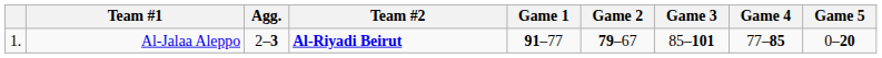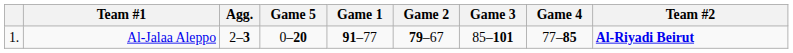 <table class=wikitable style="text-align:center">
 <tr>
 <th width=15></th>
 <th width=220>Team #1</th>
 <th width=40>Agg.</th>
-<th width=220>Team #2</th>
+<th width=70>Game 5</th>
 <th width=70>Game 1</th>
 <th width=70>Game 2</th>
 <th width=70>Game 3</th>
 <th width=70>Game 4</th>
-<th width=70>Game 5</th>
+<th width=220>Team #2</th>
 </tr>
 <tr>
 <td>1.</td>
 <td align=right><a href='#'>Al-Jalaa Aleppo</a> </td>
 <td>2–<strong>3</strong></td>
-<td align=left> <strong><a href='#'>Al-Riyadi Beirut</a></strong></td>
+<td>0–<strong>20</strong></td>
 <td><strong>91</strong>–77</td>
 <td><strong>79</strong>–67</td>
 <td>85–<strong>101</strong></td>
 <td>77–<strong>85</strong></td>
-<td>0–<strong>20</strong></td>
+<td align=left> <strong><a href='#'>Al-Riyadi Beirut</a></strong></td>
 </tr>
 </table>
